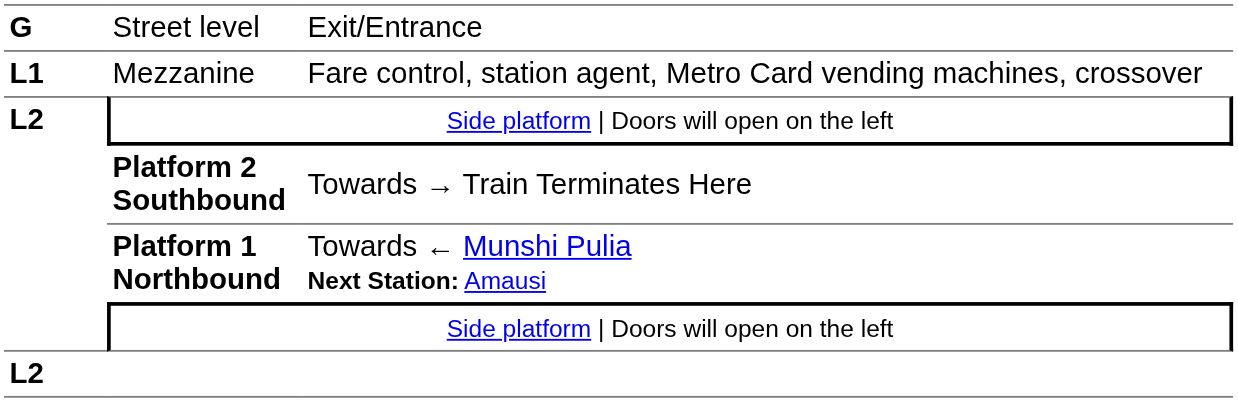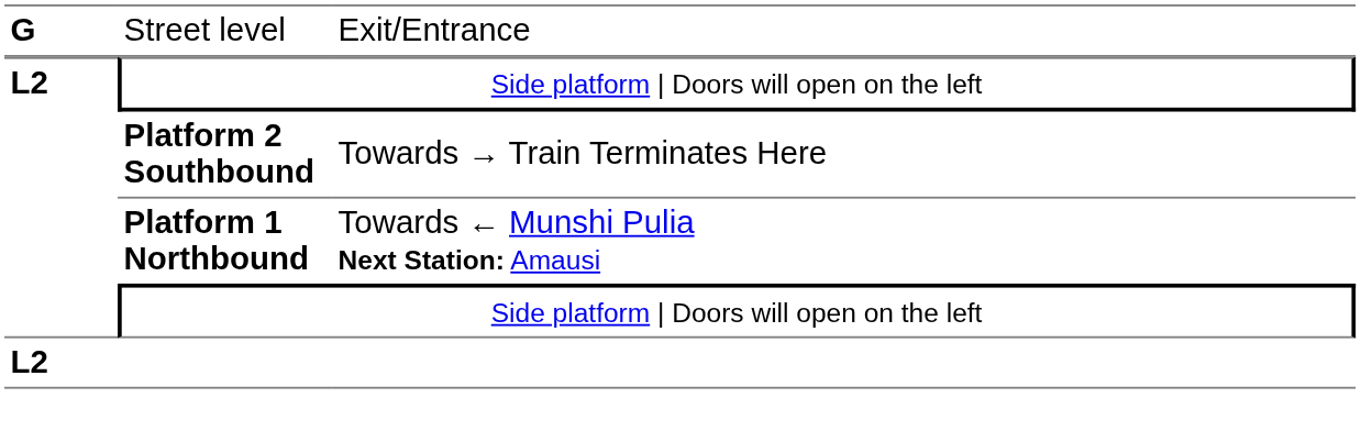 <table table border=0 cellspacing=0 cellpadding=3>
 <tr>
 <td style="border-bottom:solid 1px gray;border-top:solid 1px gray;" width=50 valign=top><strong>G</strong></td>
 <td style="border-top:solid 1px gray;border-bottom:solid 1px gray;" width=100 valign=top>Street level</td>
 <td style="border-top:solid 1px gray;border-bottom:solid 1px gray;" width=500 valign=top>Exit/Entrance</td>
-</tr>
-<tr>
-<td valign=top><strong>L1</strong></td>
-<td valign=top>Mezzanine</td>
-<td valign=top>Fare control, station agent, Metro Card vending machines, crossover<br></td>
 </tr>
 <tr>
 <td style="border-top:solid 1px gray;border-bottom:solid 1px gray;" width=50 rowspan=4 valign=top><strong>L2</strong></td>
 <td style="border-top:solid 1px gray;border-right:solid 2px black;border-left:solid 2px black;border-bottom:solid 2px black;text-align:center;" colspan=2><small><a href='#'>Side platform</a> | Doors will open on the left </small></td>
 </tr>
 <tr>
 <td style="border-bottom:solid 1px gray;" width=100><span><strong>Platform 2</strong><br><strong>Southbound</strong></span></td>
 <td style="border-bottom:solid 1px gray;" width=500>Towards → Train Terminates Here</td>
 </tr>
 <tr>
 <td><span><strong>Platform 1</strong><br><strong>Northbound</strong></span></td>
 <td><span></span>Towards ← <a href='#'>Munshi Pulia</a><br><small><strong>Next Station:</strong> <a href='#'>Amausi</a></small></td>
 </tr>
 <tr>
 <td style="border-top:solid 2px black;border-right:solid 2px black;border-left:solid 2px black;border-bottom:solid 1px gray;text-align:center;" colspan=2><small><a href='#'>Side platform</a> | Doors will open on the left </small></td>
 </tr>
 <tr>
 <td style="border-bottom:solid 1px gray;" width=50 rowspan=2 valign=top><strong>L2</strong></td>
 <td style="border-bottom:solid 1px gray;" width=100></td>
 <td style="border-bottom:solid 1px gray;" width=500></td>
 </tr>
 <tr>
 </tr>
 </table>
